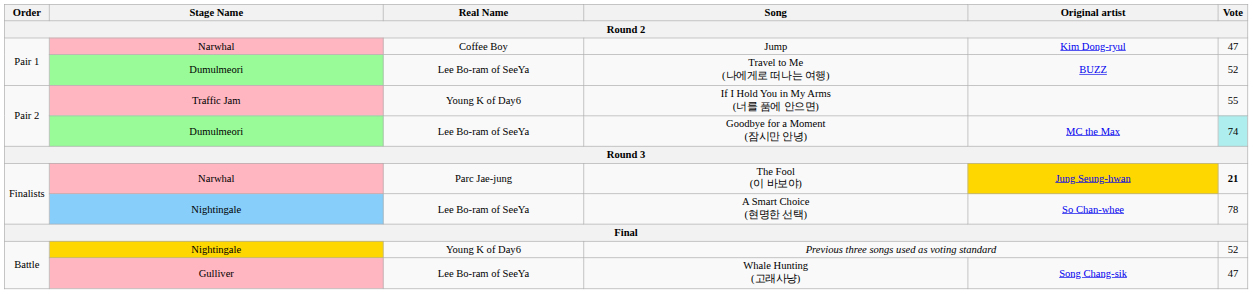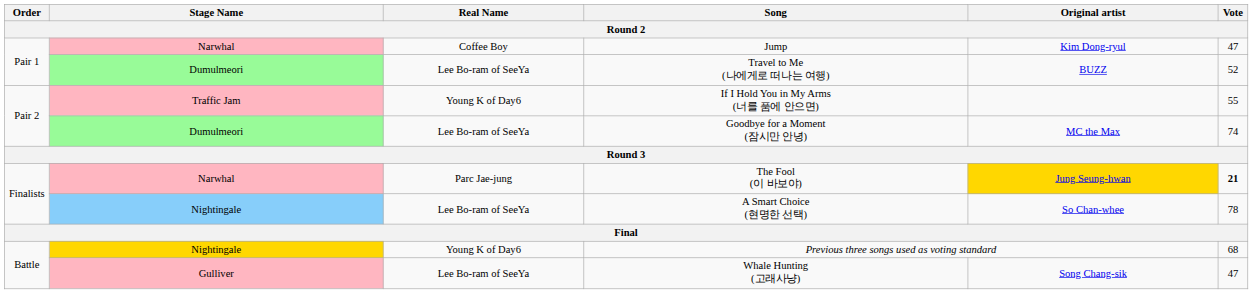 <table class="wikitable" style="text-align:center; width:95%;">
 <tr>
 <th style="width:1%;">Order</th>
 <th style="width:20%;">Stage Name</th>
 <th style="width:12%;">Real Name</th>
 <th style="width:23%;">Song</th>
 <th style="width:15%;">Original artist</th>
 <th style="width:1%;">Vote</th>
 </tr>
 <tr>
 <th colspan=6>Round 2</th>
 </tr>
 <tr>
 <td rowspan=2>Pair 1</td>
 <td bgcolor="lightpink">Narwhal</td>
 <td>Coffee Boy</td>
 <td>Jump</td>
 <td><a href='#'>Kim Dong-ryul</a></td>
 <td>47</td>
 </tr>
 <tr>
 <td bgcolor="palegreen">Dumulmeori</td>
 <td>Lee Bo-ram of SeeYa</td>
 <td>Travel to Me<br>(나에게로 떠나는 여행)</td>
 <td><a href='#'>BUZZ</a></td>
 <td>52</td>
 </tr>
 <tr>
 <td rowspan=2>Pair 2</td>
 <td bgcolor="lightpink">Traffic Jam</td>
 <td>Young K of Day6</td>
 <td>If I Hold You in My Arms<br>(너를 품에 안으면)</td>
 <td></td>
 <td>55</td>
 </tr>
 <tr>
 <td bgcolor="palegreen">Dumulmeori</td>
 <td>Lee Bo-ram of SeeYa</td>
 <td>Goodbye for a Moment<br>(잠시만 안녕)</td>
 <td><a href='#'>MC the Max</a></td>
-<td style="background: paleturquoise;">74</td>
+<td>74</td>
 </tr>
 <tr>
 <th colspan=6>Round 3</th>
 </tr>
 <tr>
 <td rowspan=2>Finalists</td>
 <td bgcolor="lightpink">Narwhal</td>
 <td>Parc Jae-jung</td>
 <td>The Fool<br>(이 바보야)</td>
 <td style="background: gold;"><a href='#'>Jung Seung-hwan</a></td>
 <td><strong>21</strong></td>
 </tr>
 <tr>
 <td bgcolor="lightskyblue">Nightingale</td>
 <td>Lee Bo-ram of SeeYa</td>
 <td>A Smart Choice<br>(현명한 선택)</td>
 <td><a href='#'>So Chan-whee</a></td>
 <td>78</td>
 </tr>
 <tr>
 <th colspan=6>Final</th>
 </tr>
 <tr>
 <td rowspan=2>Battle</td>
 <td bgcolor="gold">Nightingale</td>
 <td>Young K of Day6</td>
 <td colspan=2><em>Previous three songs used as voting standard</em></td>
-<td>52</td>
+<td>68</td>
 </tr>
 <tr>
 <td bgcolor="lightpink">Gulliver</td>
 <td>Lee Bo-ram of SeeYa</td>
 <td>Whale Hunting<br>(고래사냥)</td>
 <td><a href='#'>Song Chang-sik</a></td>
 <td>47</td>
 </tr>
 </table>
